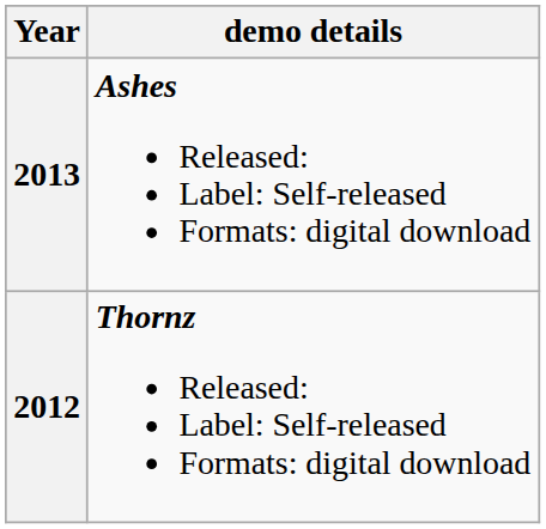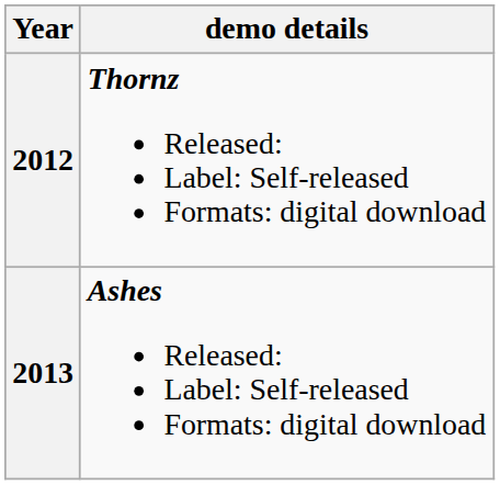 <table class="wikitable plainrowheaders" style="text-align:center;">
 <tr>
 <th>Year</th>
 <th>demo details</th>
 </tr>
 <tr>
+<th scope="row">2012</th>
+<td align=left><strong><em>Thornz</em></strong><br><ul><li>Released: </li><li>Label: Self-released</li><li>Formats: digital download</li></ul></td>
+</tr>
+<tr>
 <th scope="row">2013</th>
 <td align=left><strong><em>Ashes</em></strong><br><ul><li>Released: </li><li>Label: Self-released</li><li>Formats: digital download</li></ul></td>
 </tr>
-<tr>
-<th scope="row">2012</th>
-<td align=left><strong><em>Thornz</em></strong><br><ul><li>Released: </li><li>Label: Self-released</li><li>Formats: digital download</li></ul></td>
-</tr>
 </table>
